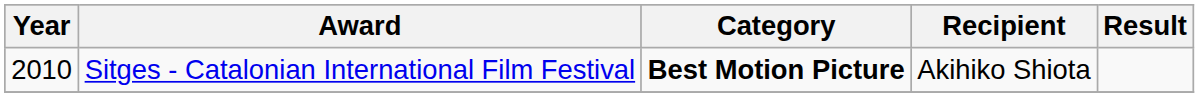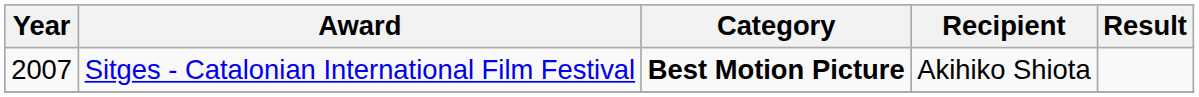 <table class="wikitable plainrowheaders sortable">
 <tr>
 <th scope="col">Year</th>
 <th scope="col">Award</th>
 <th scope="col">Category</th>
 <th scope="col">Recipient</th>
 <th scope="col">Result</th>
 </tr>
 <tr>
-<td>2010</td>
+<td>2007</td>
 <td><a href='#'>Sitges - Catalonian International Film Festival</a></td>
 <td><strong>Best Motion Picture</strong></td>
 <td>Akihiko Shiota</td>
 <td></td>
 </tr>
 <tr>
 </tr>
 </table>
